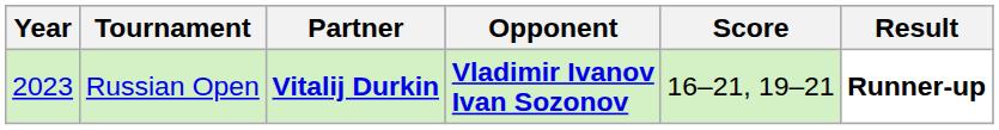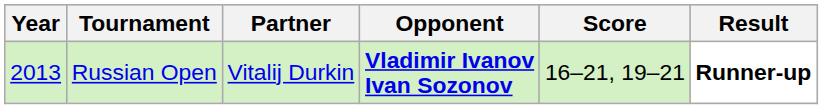 <table class="sortable wikitable" style="font-size: 90%;">
 <tr>
 <th>Year</th>
 <th>Tournament</th>
 <th>Partner</th>
 <th>Opponent</th>
 <th>Score</th>
 <th>Result</th>
 </tr>
 <tr style="background:#D4F1C5">
-<td align="center"><a href='#'>2023</a></td>
+<td align="center"><a href='#'>2013</a></td>
 <td align="left"><a href='#'>Russian Open</a></td>
-<td align="left"><strong> <a href='#'>Vitalij Durkin</a></strong></td>
+<td align="left"> <a href='#'>Vitalij Durkin</a></td>
 <td align="left"><strong> <a href='#'>Vladimir Ivanov</a><br> <a href='#'>Ivan Sozonov</a></strong></td>
 <td align="left">16–21, 19–21</td>
 <td style="text-align:left; background:white"> <strong>Runner-up</strong></td>
 </tr>
 </table>
